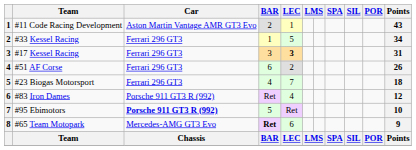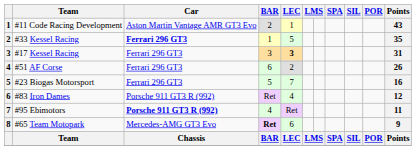 <table class="wikitable" style="font-size:85%; text-align:center;">
 <tr>
 <th></th>
 <th>Team</th>
 <th>Car</th>
 <th><a href='#'>BAR</a><br></th>
 <th><a href='#'>LEC</a><br></th>
 <th colspan="2"><a href='#'>LMS</a><br></th>
 <th><a href='#'>SPA</a><br></th>
 <th><a href='#'>SIL</a><br></th>
 <th><a href='#'>POR</a><br></th>
 <th>Points</th>
 </tr>
 <tr>
 <th>1</th>
 <td align=left> #11 Code Racing Development</td>
 <td align=left><a href='#'>Aston Martin Vantage AMR GT3 Evo</a></td>
 <td style="background:#dfdfdf;">2</td>
 <td style="background:#ffffbf;">1</td>
 <td></td>
 <td></td>
 <td></td>
 <td></td>
 <td></td>
 <th>43</th>
 </tr>
 <tr>
 <th>2</th>
 <td align=left> #33 <a href='#'>Kessel Racing</a></td>
-<td align=left><a href='#'>Ferrari 296 GT3</a></td>
+<td align=left><strong><a href='#'>Ferrari 296 GT3</a></strong></td>
 <td style="background:#ffffbf;">1</td>
 <td style="background:#dfffdf;">5</td>
 <td></td>
 <td></td>
 <td></td>
 <td></td>
 <td></td>
-<th>34</th>
+<th>35</th>
 </tr>
 <tr>
 <th>3</th>
 <td align=left> #17 <a href='#'>Kessel Racing</a></td>
 <td align=left><a href='#'>Ferrari 296 GT3</a></td>
 <td style="background:#ffdf9f;">3</td>
 <td style="background:#ffdf9f;"><strong>3</strong></td>
 <td></td>
 <td></td>
 <td></td>
 <td></td>
 <td></td>
 <th>31</th>
 </tr>
 <tr>
 <th>4</th>
 <td align=left> #51 <a href='#'>AF Corse</a></td>
 <td align=left><a href='#'>Ferrari 296 GT3</a></td>
 <td style="background:#dfffdf;">6</td>
 <td style="background:#dfdfdf;">2</td>
 <td></td>
 <td></td>
 <td></td>
 <td></td>
 <td></td>
 <th>26</th>
 </tr>
 <tr>
 <th>5</th>
 <td align=left> #23 Biogas Motorsport</td>
 <td align=left><a href='#'>Ferrari 296 GT3</a></td>
-<td style="background:#dfffdf;">4</td>
+<td style="background:#dfffdf;">5</td>
 <td style="background:#dfffdf;">7</td>
 <td></td>
 <td></td>
 <td></td>
 <td></td>
 <td></td>
-<th>18</th>
+<th>16</th>
 </tr>
 <tr>
 <th>6</th>
 <td align=left> #83 <a href='#'>Iron Dames</a></td>
 <td align=left><a href='#'>Porsche 911 GT3 R (992)</a></td>
 <td style="background:#efcfff;">Ret</td>
 <td style="background:#dfffdf;">4</td>
 <td></td>
 <td></td>
 <td></td>
 <td></td>
 <td></td>
 <th>12</th>
 </tr>
 <tr>
 <th>7</th>
 <td align=left> #95 Ebimotors</td>
 <td align=left><strong><a href='#'>Porsche 911 GT3 R (992)</a></strong></td>
-<td style="background:#dfffdf;">5</td>
+<td style="background:#dfffdf;">4</td>
 <td style="background:#efcfff;">Ret</td>
 <td></td>
 <td></td>
 <td></td>
 <td></td>
 <td></td>
-<th>10</th>
+<th>11</th>
 </tr>
 <tr>
 <th>8</th>
 <td align=left> #65 <a href='#'>Team Motopark</a></td>
 <td align=left><a href='#'>Mercedes-AMG GT3 Evo</a></td>
 <td style="background:#efcfff;"><strong>Ret</strong></td>
 <td style="background:#dfffdf;">6</td>
 <td></td>
 <td></td>
 <td></td>
 <td></td>
 <td></td>
 <th>9</th>
 </tr>
 <tr>
 <th></th>
 <th>Team</th>
 <th>Chassis</th>
 <th><a href='#'>BAR</a><br></th>
 <th><a href='#'>LEC</a><br></th>
 <th colspan="2"><a href='#'>LMS</a><br></th>
 <th><a href='#'>SPA</a><br></th>
 <th><a href='#'>SIL</a><br></th>
 <th><a href='#'>POR</a><br></th>
 <th>Points</th>
 </tr>
 <tr>
 </tr>
 </table>
